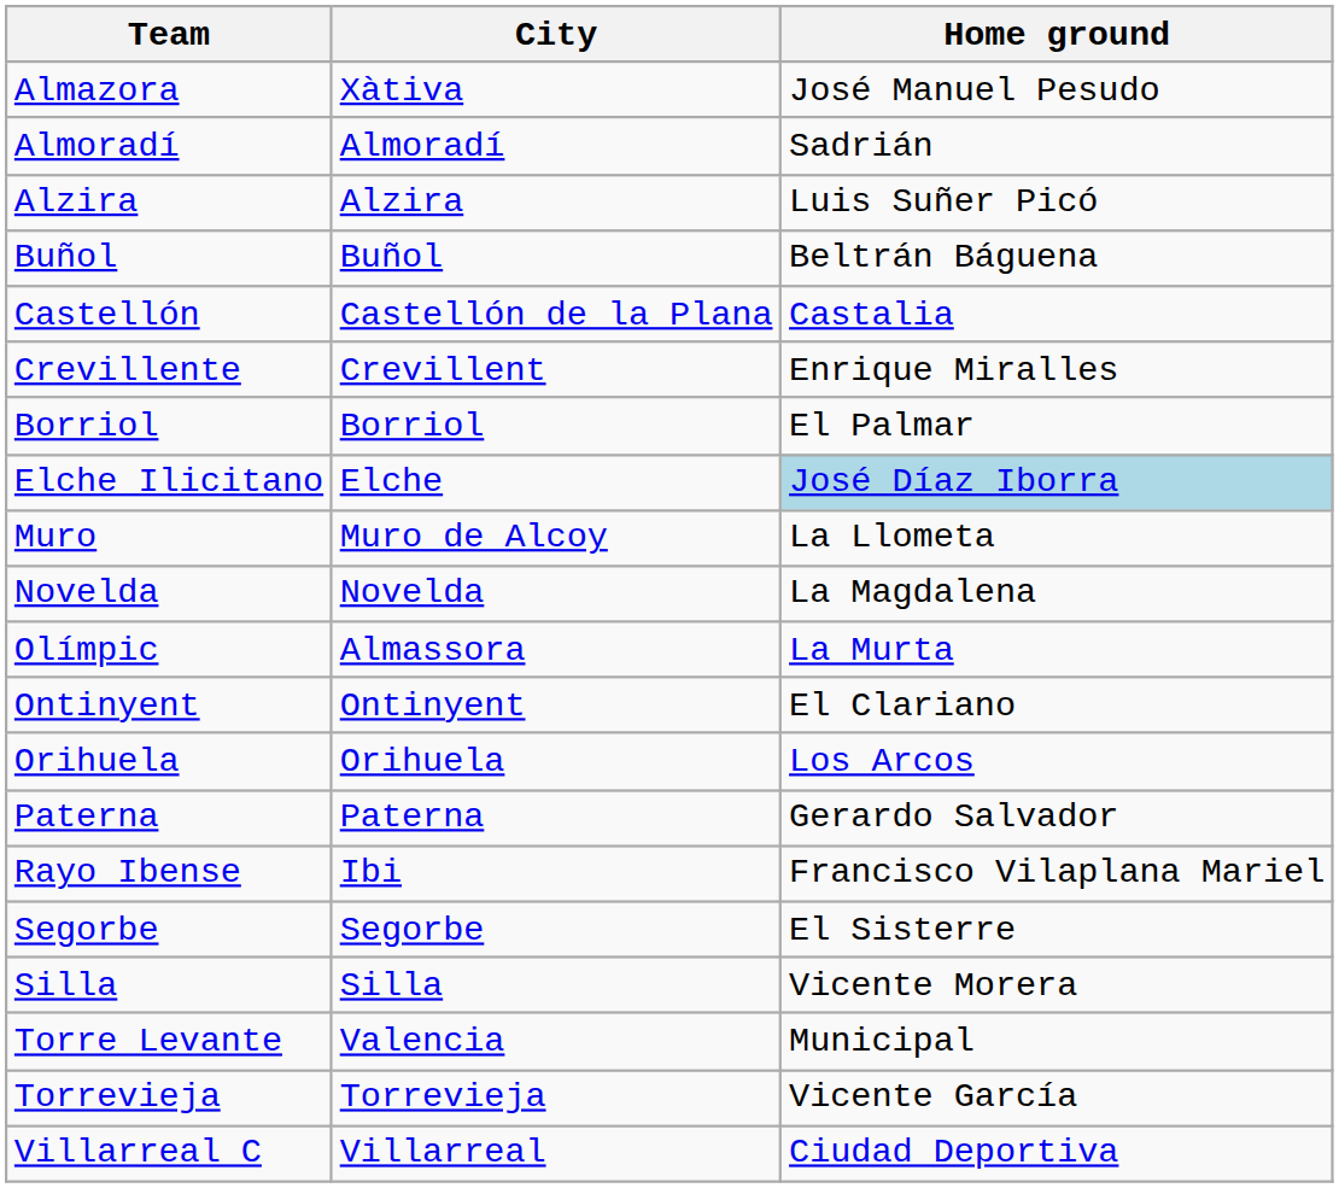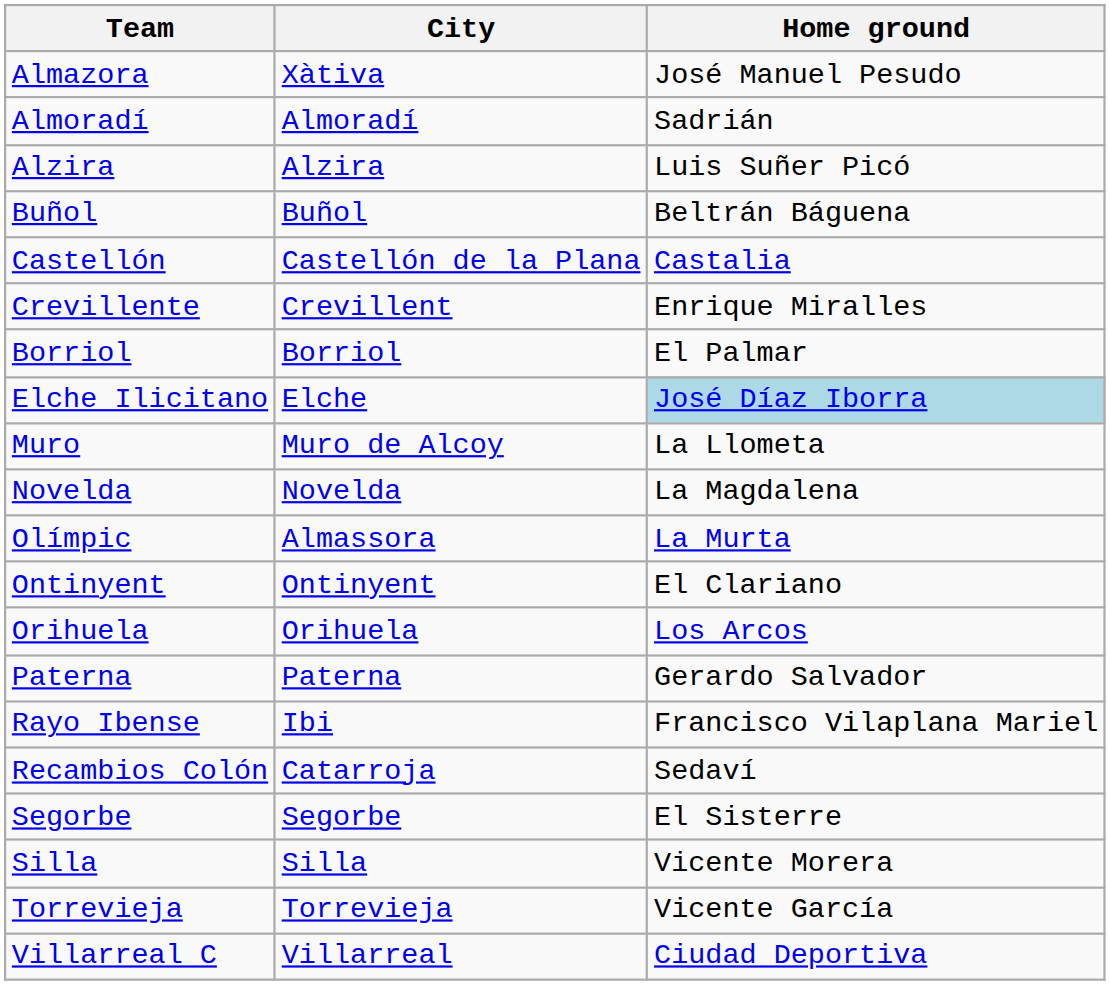 <table class="wikitable sortable">
 <tr>
 <th>Team</th>
 <th>City</th>
 <th>Home ground</th>
 </tr>
 <tr>
 <td><a href='#'>Almazora</a></td>
 <td><a href='#'>Xàtiva</a></td>
 <td>José Manuel Pesudo</td>
 </tr>
 <tr>
 <td><a href='#'>Almoradí</a></td>
 <td><a href='#'>Almoradí</a></td>
 <td>Sadrián</td>
 </tr>
 <tr>
 <td><a href='#'>Alzira</a></td>
 <td><a href='#'>Alzira</a></td>
 <td>Luis Suñer Picó</td>
 </tr>
 <tr>
 <td><a href='#'>Buñol</a></td>
 <td><a href='#'>Buñol</a></td>
 <td>Beltrán Báguena</td>
 </tr>
 <tr>
 <td><a href='#'>Castellón</a></td>
 <td><a href='#'>Castellón de la Plana</a></td>
 <td><a href='#'>Castalia</a></td>
 </tr>
 <tr>
 <td><a href='#'>Crevillente</a></td>
 <td><a href='#'>Crevillent</a></td>
 <td>Enrique Miralles</td>
 </tr>
 <tr>
 <td><a href='#'>Borriol</a></td>
 <td><a href='#'>Borriol</a></td>
 <td>El Palmar</td>
 </tr>
 <tr>
 <td><a href='#'>Elche Ilicitano</a></td>
 <td><a href='#'>Elche</a></td>
 <td style="background: lightblue;"><a href='#'>José Díaz Iborra</a></td>
 </tr>
 <tr>
 <td><a href='#'>Muro</a></td>
 <td><a href='#'>Muro de Alcoy</a></td>
 <td>La Llometa</td>
 </tr>
 <tr>
 <td><a href='#'>Novelda</a></td>
 <td><a href='#'>Novelda</a></td>
 <td>La Magdalena</td>
 </tr>
 <tr>
 <td><a href='#'>Olímpic</a></td>
 <td><a href='#'>Almassora</a></td>
 <td><a href='#'>La Murta</a></td>
 </tr>
 <tr>
 <td><a href='#'>Ontinyent</a></td>
 <td><a href='#'>Ontinyent</a></td>
 <td>El Clariano</td>
 </tr>
 <tr>
 <td><a href='#'>Orihuela</a></td>
 <td><a href='#'>Orihuela</a></td>
 <td><a href='#'>Los Arcos</a></td>
 </tr>
 <tr>
 <td><a href='#'>Paterna</a></td>
 <td><a href='#'>Paterna</a></td>
 <td>Gerardo Salvador</td>
 </tr>
 <tr>
 <td><a href='#'>Rayo Ibense</a></td>
 <td><a href='#'>Ibi</a></td>
 <td>Francisco Vilaplana Mariel</td>
 </tr>
 <tr>
+<td><a href='#'>Recambios Colón</a></td>
+<td><a href='#'>Catarroja</a></td>
+<td>Sedaví</td>
+</tr>
+<tr>
 <td><a href='#'>Segorbe</a></td>
 <td><a href='#'>Segorbe</a></td>
 <td>El Sisterre</td>
 </tr>
 <tr>
 <td><a href='#'>Silla</a></td>
 <td><a href='#'>Silla</a></td>
 <td>Vicente Morera</td>
-</tr>
-<tr>
-<td><a href='#'>Torre Levante</a></td>
-<td><a href='#'>Valencia</a></td>
-<td>Municipal</td>
 </tr>
 <tr>
 <td><a href='#'>Torrevieja</a></td>
 <td><a href='#'>Torrevieja</a></td>
 <td>Vicente García</td>
 </tr>
 <tr>
 <td><a href='#'>Villarreal C</a></td>
 <td><a href='#'>Villarreal</a></td>
 <td><a href='#'>Ciudad Deportiva</a></td>
 </tr>
 </table>
